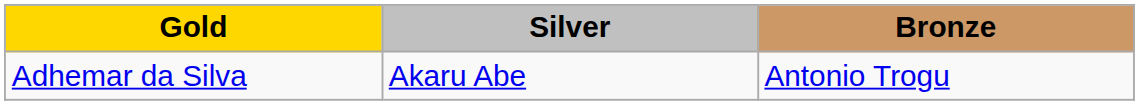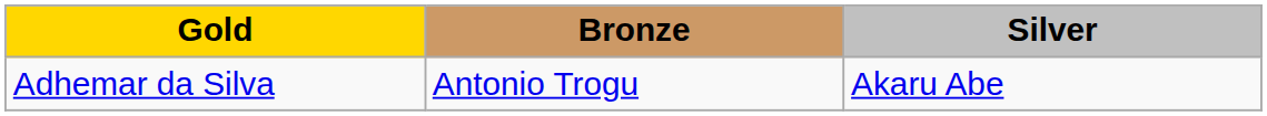 <table class="wikitable" style="text-align:left">
 <tr align="center">
 <td width=200 bgcolor=gold><strong>Gold</strong></td>
+<td width=200 bgcolor=CC9966><strong>Bronze</strong></td>
 <td width=200 bgcolor=silver><strong>Silver</strong></td>
-<td width=200 bgcolor=CC9966><strong>Bronze</strong></td>
 </tr>
 <tr>
 <td><a href='#'>Adhemar da Silva</a><br><em></em></td>
+<td><a href='#'>Antonio Trogu</a><br><em></em></td>
 <td><a href='#'>Akaru Abe</a><br><em></em></td>
-<td><a href='#'>Antonio Trogu</a><br><em></em></td>
 </tr>
 </table>
